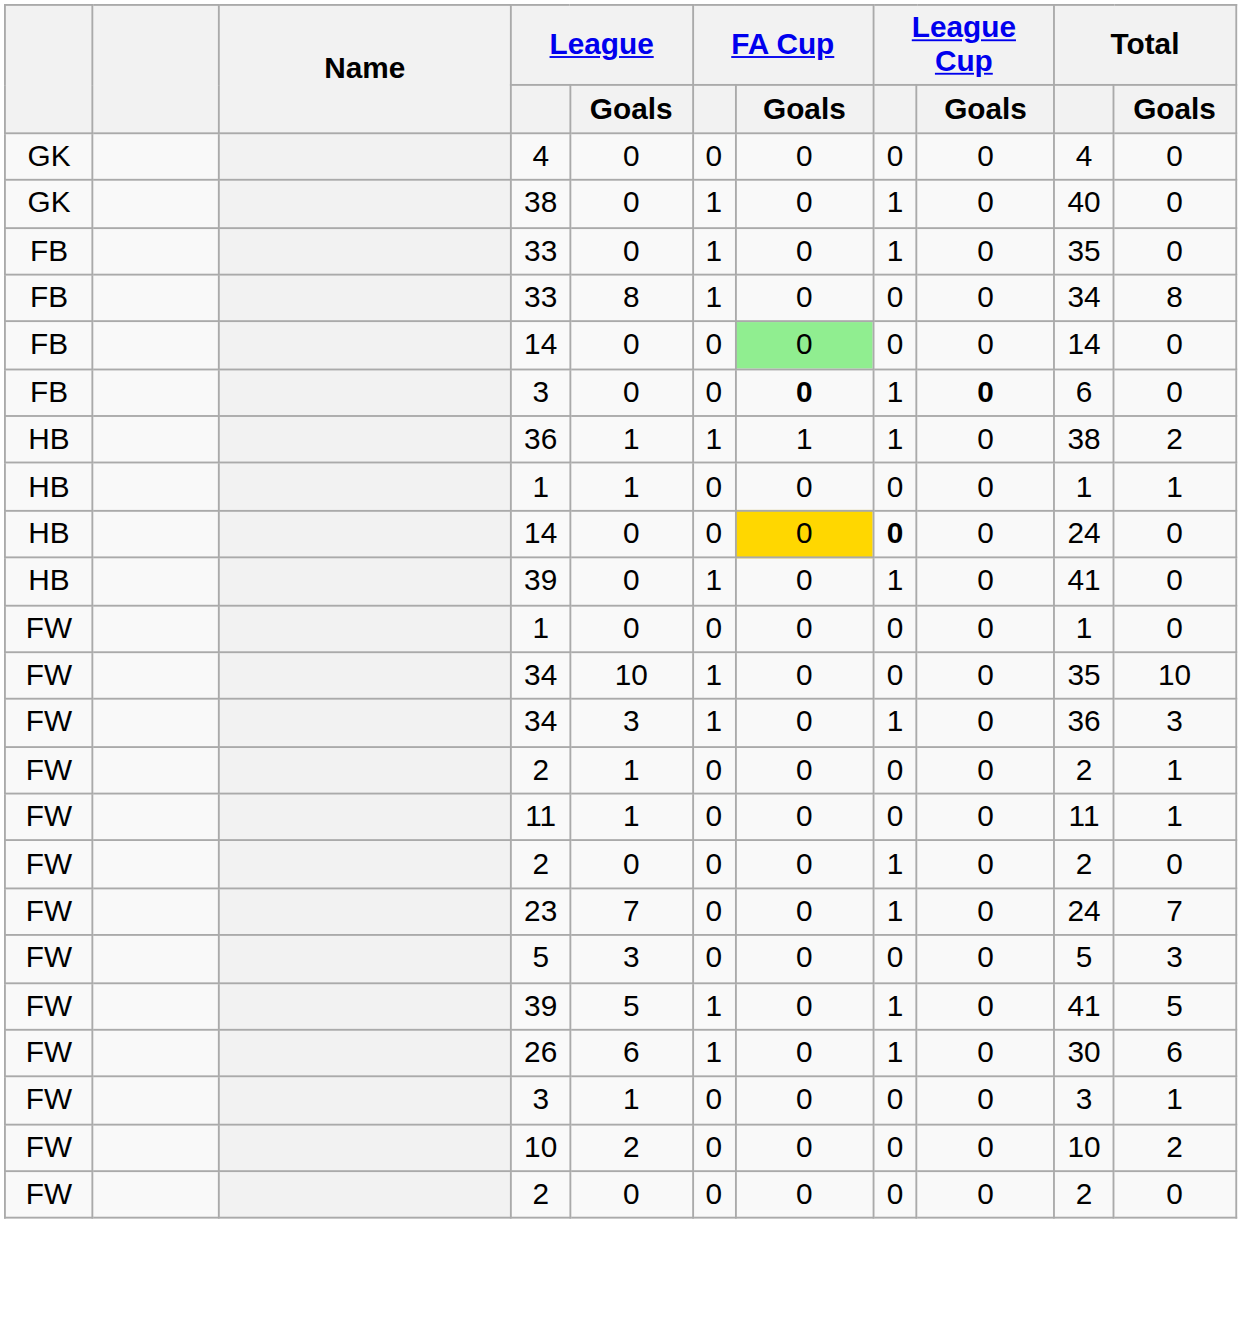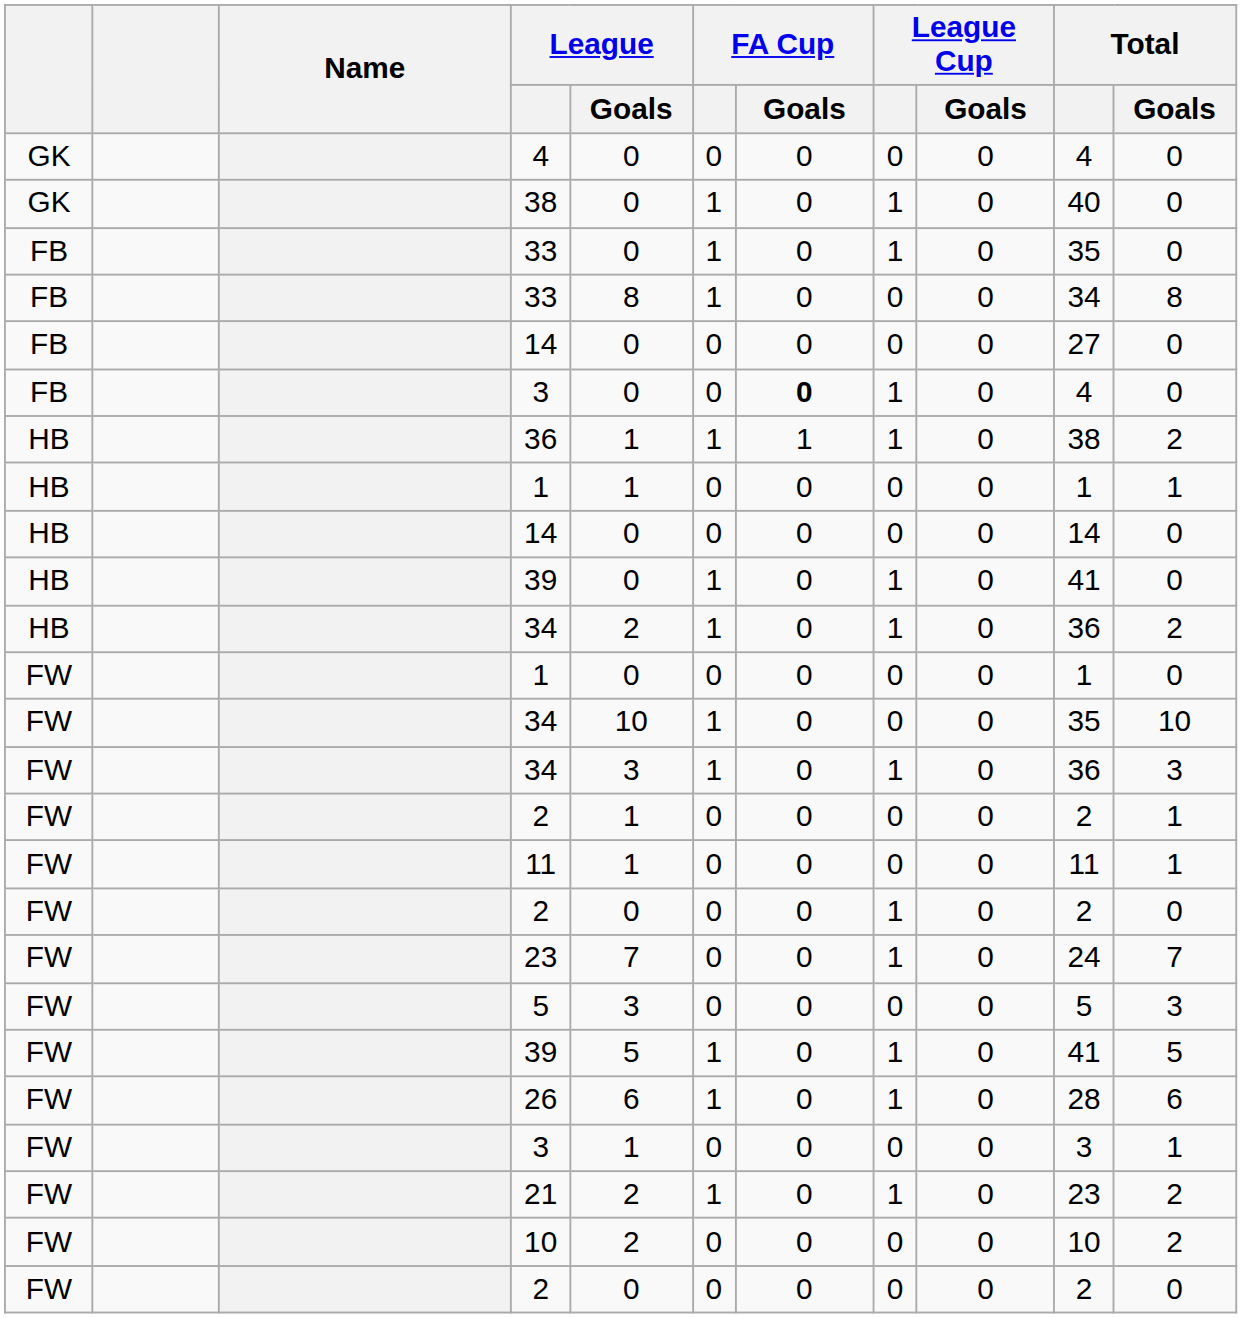 <table class="wikitable sortable plainrowheaders" style="text-align:center;">
 <tr>
 <th rowspan="2" scope="col" width="40"></th>
 <th rowspan="2" scope="col" width="60"></th>
 <th rowspan="2" scope="col" width="150" scope=col>Name</th>
 <th colspan="2" width="90"><a href='#'>League</a></th>
 <th colspan="2" width="90"><a href='#'>FA Cup</a></th>
 <th colspan="2" width="90"><a href='#'>League Cup</a></th>
 <th colspan="2" width="90">Total</th>
 </tr>
 <tr>
 <th scope="col"></th>
 <th scope="col">Goals</th>
 <th scope="col"></th>
 <th scope="col">Goals</th>
 <th scope="col"></th>
 <th scope="col">Goals</th>
 <th scope="col"></th>
 <th scope="col">Goals</th>
 </tr>
 <tr>
 <td data-sort-value=1>GK</td>
 <td></td>
 <th scope="row"></th>
 <td>4</td>
 <td>0</td>
 <td>0</td>
 <td>0</td>
 <td>0</td>
 <td>0</td>
 <td>4</td>
 <td>0</td>
 </tr>
 <tr>
 <td data-sort-value=1>GK</td>
 <td></td>
 <th scope="row"></th>
 <td>38</td>
 <td>0</td>
 <td>1</td>
 <td>0</td>
 <td>1</td>
 <td>0</td>
 <td>40</td>
 <td>0</td>
 </tr>
 <tr>
 <td data-sort-value=2>FB</td>
 <td></td>
 <th scope="row"></th>
 <td>33</td>
 <td>0</td>
 <td>1</td>
 <td>0</td>
 <td>1</td>
 <td>0</td>
 <td>35</td>
 <td>0</td>
 </tr>
 <tr>
 <td data-sort-value=2>FB</td>
 <td></td>
 <th scope="row"></th>
 <td>33</td>
 <td>8</td>
 <td>1</td>
 <td>0</td>
 <td>0</td>
 <td>0</td>
 <td>34</td>
 <td>8</td>
 </tr>
 <tr>
 <td data-sort-value=2>FB</td>
 <td></td>
 <th scope="row"></th>
 <td>14</td>
 <td>0</td>
 <td>0</td>
-<td style="background: lightgreen;">0</td>
 <td>0</td>
 <td>0</td>
-<td>14</td>
+<td>0</td>
+<td>27</td>
 <td>0</td>
 </tr>
 <tr>
 <td data-sort-value=2>FB</td>
 <td></td>
 <th scope="row"></th>
 <td>3</td>
 <td>0</td>
 <td>0</td>
 <td><strong>0</strong></td>
 <td>1</td>
-<td><strong>0</strong></td>
-<td>6</td>
+<td>0</td>
+<td>4</td>
 <td>0</td>
 </tr>
 <tr>
 <td data-sort-value=3>HB</td>
 <td></td>
 <th scope="row"></th>
 <td>36</td>
 <td>1</td>
 <td>1</td>
 <td>1</td>
 <td>1</td>
 <td>0</td>
 <td>38</td>
 <td>2</td>
 </tr>
 <tr>
 <td data-sort-value=3>HB</td>
 <td></td>
 <th scope="row"></th>
 <td>1</td>
 <td>1</td>
 <td>0</td>
 <td>0</td>
 <td>0</td>
 <td>0</td>
 <td>1</td>
 <td>1</td>
 </tr>
 <tr>
 <td data-sort-value=3>HB</td>
 <td></td>
 <th scope="row"></th>
 <td>14</td>
 <td>0</td>
 <td>0</td>
-<td style="background: gold;">0</td>
-<td><strong>0</strong></td>
 <td>0</td>
-<td>24</td>
+<td>0</td>
+<td>0</td>
+<td>14</td>
 <td>0</td>
 </tr>
 <tr>
 <td data-sort-value=3>HB</td>
 <td></td>
 <th scope="row"></th>
 <td>39</td>
 <td>0</td>
 <td>1</td>
 <td>0</td>
 <td>1</td>
 <td>0</td>
 <td>41</td>
 <td>0</td>
+</tr>
+<tr>
+<td data-sort-value=3>HB</td>
+<td></td>
+<th scope="row"></th>
+<td>34</td>
+<td>2</td>
+<td>1</td>
+<td>0</td>
+<td>1</td>
+<td>0</td>
+<td>36</td>
+<td>2</td>
 </tr>
 <tr>
 <td data-sort-value=4>FW</td>
 <td></td>
 <th scope="row"></th>
 <td>1</td>
 <td>0</td>
 <td>0</td>
 <td>0</td>
 <td>0</td>
 <td>0</td>
 <td>1</td>
 <td>0</td>
 </tr>
 <tr>
 <td data-sort-value=4>FW</td>
 <td></td>
 <th scope="row"></th>
 <td>34</td>
 <td>10</td>
 <td>1</td>
 <td>0</td>
 <td>0</td>
 <td>0</td>
 <td>35</td>
 <td>10</td>
 </tr>
 <tr>
 <td data-sort-value=4>FW</td>
 <td></td>
 <th scope="row"></th>
 <td>34</td>
 <td>3</td>
 <td>1</td>
 <td>0</td>
 <td>1</td>
 <td>0</td>
 <td>36</td>
 <td>3</td>
 </tr>
 <tr>
 <td data-sort-value=4>FW</td>
 <td></td>
 <th scope="row"></th>
 <td>2</td>
 <td>1</td>
 <td>0</td>
 <td>0</td>
 <td>0</td>
 <td>0</td>
 <td>2</td>
 <td>1</td>
 </tr>
 <tr>
 <td data-sort-value=4>FW</td>
 <td></td>
 <th scope="row"></th>
 <td>11</td>
 <td>1</td>
 <td>0</td>
 <td>0</td>
 <td>0</td>
 <td>0</td>
 <td>11</td>
 <td>1</td>
 </tr>
 <tr>
 <td data-sort-value=4>FW</td>
 <td></td>
 <th scope="row"> </th>
 <td>2</td>
 <td>0</td>
 <td>0</td>
 <td>0</td>
 <td>1</td>
 <td>0</td>
 <td>2</td>
 <td>0</td>
 </tr>
 <tr>
 <td data-sort-value=4>FW</td>
 <td></td>
 <th scope="row"></th>
 <td>23</td>
 <td>7</td>
 <td>0</td>
 <td>0</td>
 <td>1</td>
 <td>0</td>
 <td>24</td>
 <td>7</td>
 </tr>
 <tr>
 <td data-sort-value=4>FW</td>
 <td></td>
 <th scope="row"></th>
 <td>5</td>
 <td>3</td>
 <td>0</td>
 <td>0</td>
 <td>0</td>
 <td>0</td>
 <td>5</td>
 <td>3</td>
 </tr>
 <tr>
 <td data-sort-value=4>FW</td>
 <td></td>
 <th scope="row"></th>
 <td>39</td>
 <td>5</td>
 <td>1</td>
 <td>0</td>
 <td>1</td>
 <td>0</td>
 <td>41</td>
 <td>5</td>
 </tr>
 <tr>
 <td data-sort-value=4>FW</td>
 <td></td>
 <th scope="row"></th>
 <td>26</td>
 <td>6</td>
 <td>1</td>
 <td>0</td>
 <td>1</td>
 <td>0</td>
-<td>30</td>
+<td>28</td>
 <td>6</td>
 </tr>
 <tr>
 <td data-sort-value=4>FW</td>
 <td></td>
 <th scope="row"></th>
 <td>3</td>
 <td>1</td>
 <td>0</td>
 <td>0</td>
 <td>0</td>
 <td>0</td>
 <td>3</td>
 <td>1</td>
+</tr>
+<tr>
+<td data-sort-value=4>FW</td>
+<td></td>
+<th scope="row"></th>
+<td>21</td>
+<td>2</td>
+<td>1</td>
+<td>0</td>
+<td>1</td>
+<td>0</td>
+<td>23</td>
+<td>2</td>
 </tr>
 <tr>
 <td data-sort-value=4>FW</td>
 <td></td>
 <th scope="row"></th>
 <td>10</td>
 <td>2</td>
 <td>0</td>
 <td>0</td>
 <td>0</td>
 <td>0</td>
 <td>10</td>
 <td>2</td>
 </tr>
 <tr>
 <td data-sort-value=4>FW</td>
 <td></td>
 <th scope="row"></th>
 <td>2</td>
 <td>0</td>
 <td>0</td>
 <td>0</td>
 <td>0</td>
 <td>0</td>
 <td>2</td>
 <td>0</td>
 </tr>
 </table>
